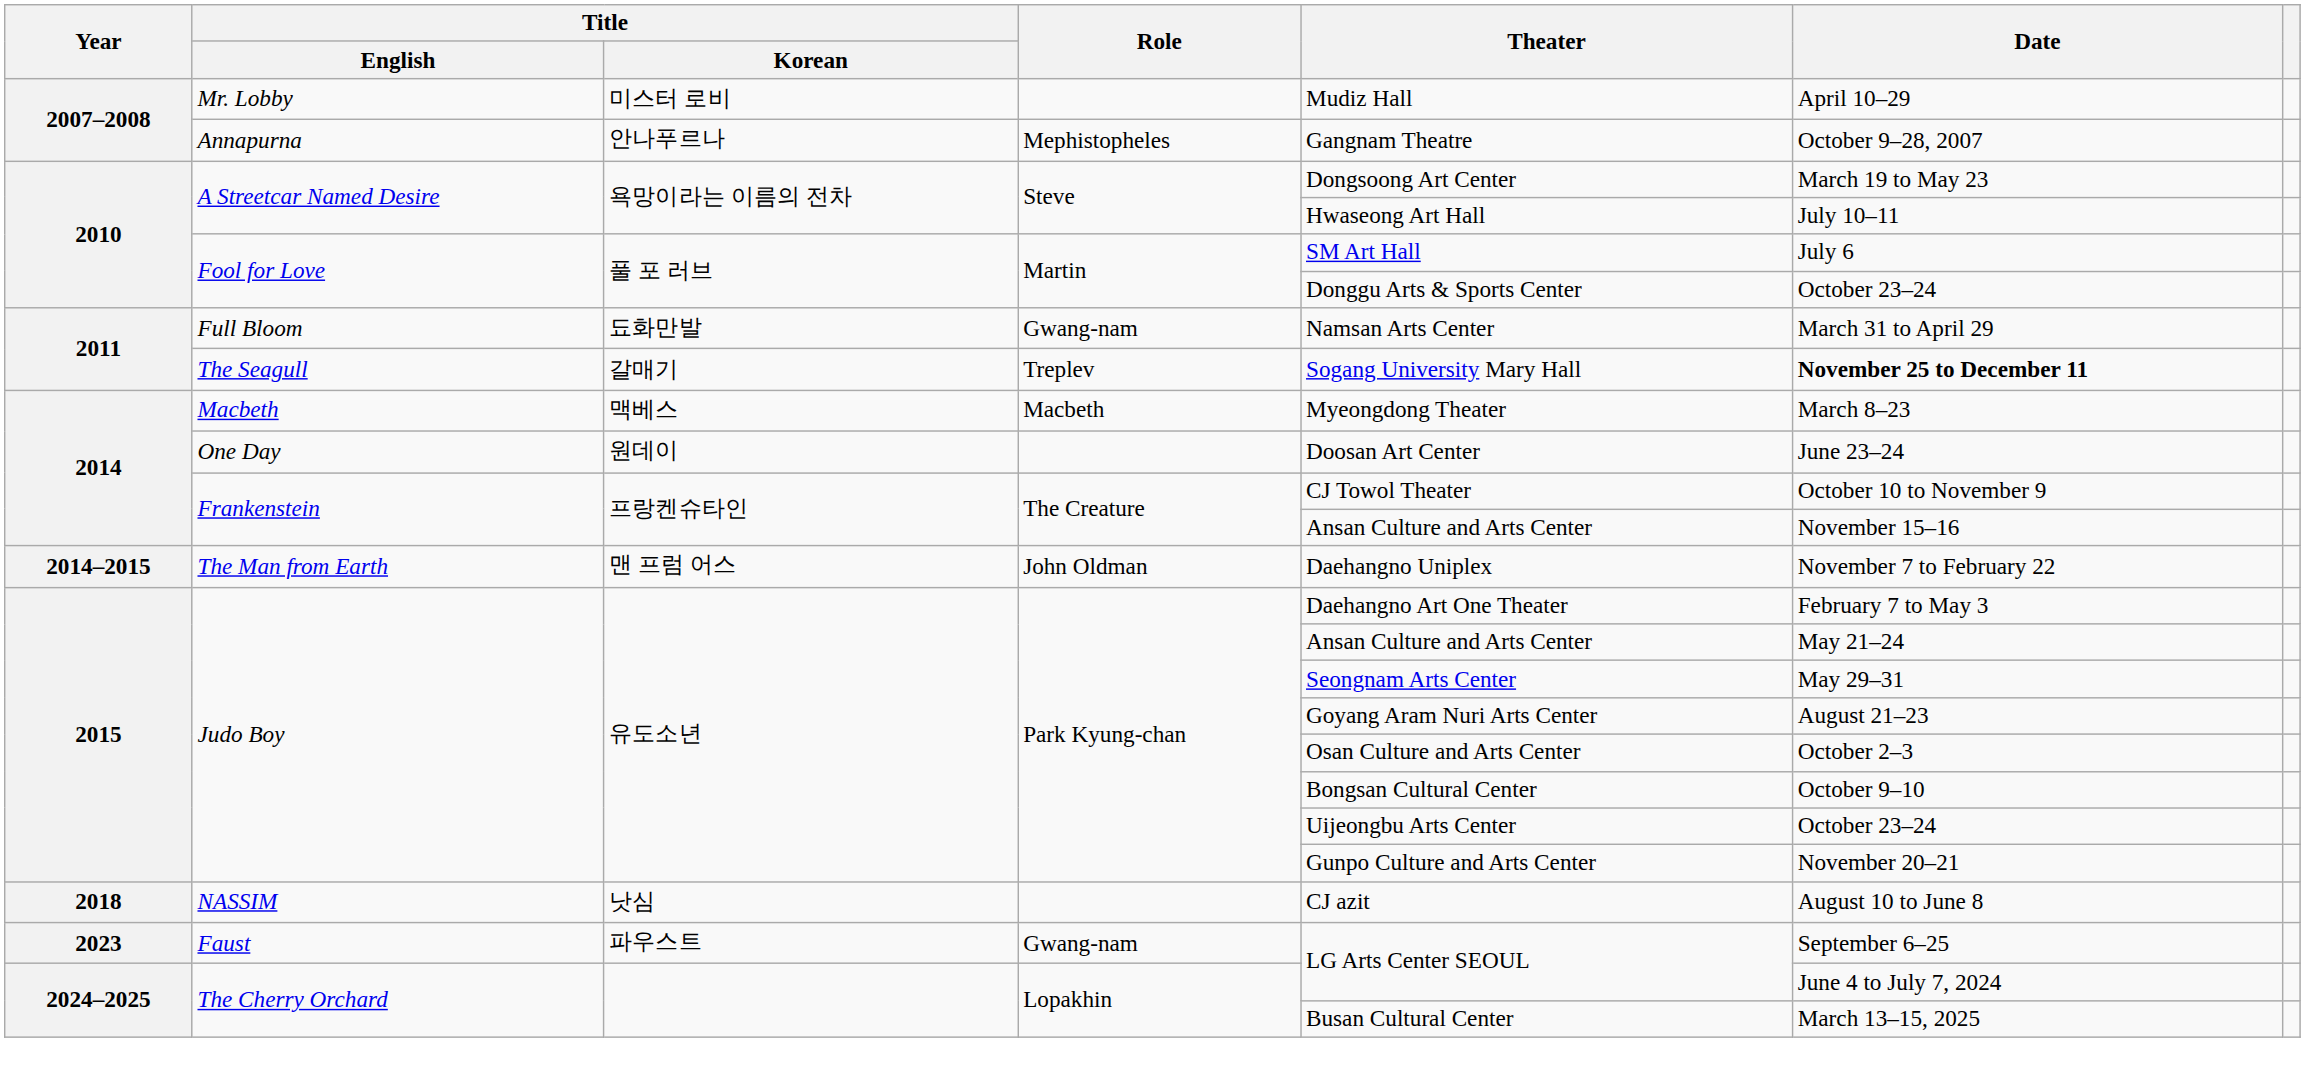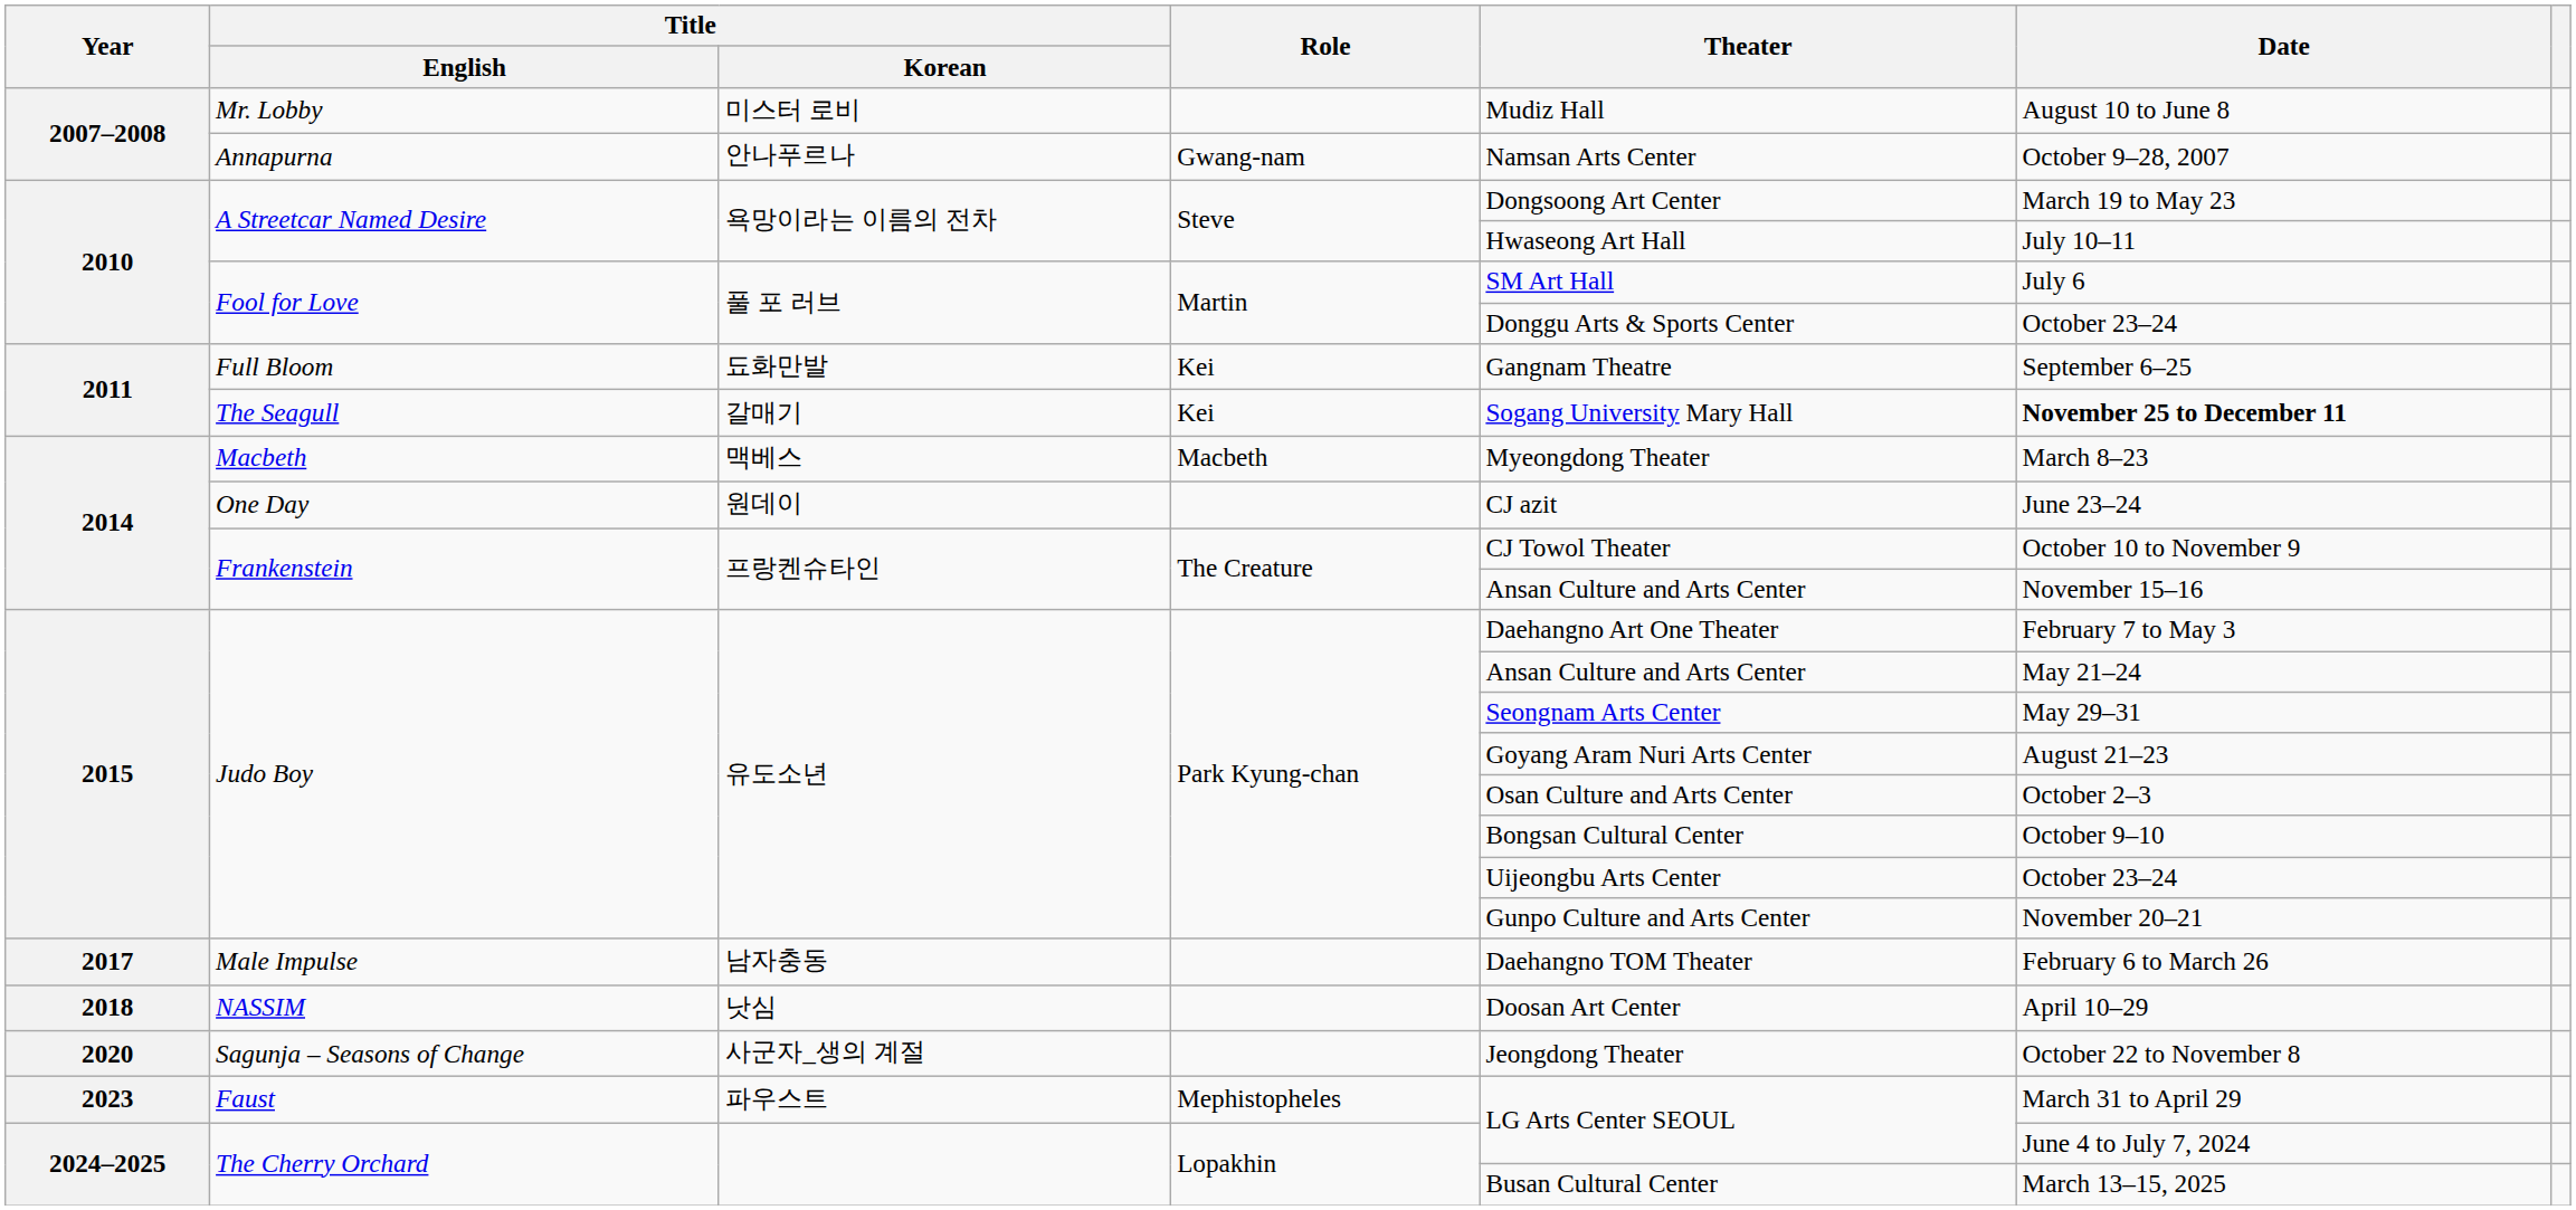 <table class="wikitable sortable plainrowheaders" style="text-align:left; font-size:100%; padding:0 auto; width:100%; margin:auto">
 <tr>
 <th rowspan="2" scope="col">Year</th>
 <th colspan="2" scope="col">Title</th>
 <th rowspan="2" scope="col">Role</th>
 <th rowspan="2" scope="col">Theater</th>
 <th rowspan="2" scope="col">Date</th>
 <th rowspan="2" scope="col" class="unsortable"></th>
 </tr>
 <tr>
 <th>English</th>
 <th>Korean</th>
 </tr>
 <tr>
 <th scope="row" rowspan="2">2007–2008</th>
 <td><em>Mr. Lobby</em></td>
 <td>미스터 로비</td>
 <td></td>
 <td>Mudiz Hall</td>
-<td>April 10–29</td>
+<td>August 10 to June 8</td>
 <td style="text-align:center"></td>
 </tr>
 <tr>
 <td><em>Annapurna</em></td>
 <td>안나푸르나</td>
-<td>Mephistopheles</td>
-<td>Gangnam Theatre</td>
+<td>Gwang-nam</td>
+<td>Namsan Arts Center</td>
 <td>October 9–28, 2007</td>
 <td style="text-align:center"></td>
 </tr>
 <tr>
 <th rowspan="4" scope="row">2010</th>
 <td scope="row" rowspan="2"><em><a href='#'>A Streetcar Named Desire</a></em></td>
 <td scope="row" rowspan="2">욕망이라는 이름의 전차</td>
 <td rowspan="2" scope="row">Steve</td>
 <td>Dongsoong Art Center</td>
 <td>March 19 to May 23</td>
 <td style="text-align:center"></td>
 </tr>
 <tr>
 <td>Hwaseong Art Hall</td>
 <td>July 10–11</td>
 <td style="text-align:center"></td>
 </tr>
 <tr>
 <td scope="row" rowspan="2"><em><a href='#'>Fool for Love</a></em></td>
 <td scope="row" rowspan="2">풀 포 러브</td>
 <td scope="row" rowspan="2">Martin</td>
 <td><a href='#'>SM Art Hall</a></td>
 <td>July 6</td>
 <td style="text-align:center"></td>
 </tr>
 <tr>
 <td>Donggu Arts & Sports Center</td>
 <td>October 23–24</td>
 <td style="text-align:center"></td>
 </tr>
 <tr>
 <th scope="row" rowspan="2">2011</th>
 <td><em>Full Bloom</em></td>
 <td>됴화만발</td>
-<td>Gwang-nam</td>
-<td>Namsan Arts Center</td>
-<td>March 31 to April 29</td>
+<td>Kei</td>
+<td>Gangnam Theatre</td>
+<td>September 6–25</td>
 <td style="text-align:center"></td>
 </tr>
 <tr>
 <td><em><a href='#'>The Seagull</a></em></td>
 <td>갈매기</td>
-<td>Treplev</td>
+<td>Kei</td>
 <td><a href='#'>Sogang University</a> Mary Hall</td>
 <td><strong>November 25 to December 11</strong></td>
 <td style="text-align:center"></td>
 </tr>
 <tr>
 <th scope="row" rowspan="4">2014</th>
 <td><em><a href='#'>Macbeth</a></em></td>
 <td>맥베스</td>
 <td>Macbeth</td>
 <td>Myeongdong Theater</td>
 <td>March 8–23</td>
 <td style="text-align:center"></td>
 </tr>
 <tr>
 <td><em>One Day</em></td>
 <td>원데이</td>
 <td></td>
-<td>Doosan Art Center</td>
+<td>CJ azit</td>
 <td>June 23–24</td>
 <td style="text-align:center"></td>
 </tr>
 <tr>
 <td scope="row" rowspan="2"><em><a href='#'>Frankenstein</a></em></td>
 <td scope="row" rowspan="2">프랑켄슈타인</td>
 <td scope="row" rowspan="2">The Creature</td>
 <td>CJ Towol Theater</td>
 <td>October 10 to November 9</td>
 <td style="text-align:center"></td>
 </tr>
 <tr>
 <td>Ansan Culture and Arts Center</td>
 <td>November 15–16</td>
-<td style="text-align:center"></td>
-</tr>
-<tr>
-<th scope="row">2014–2015</th>
-<td><em><a href='#'>The Man from Earth</a></em></td>
-<td>맨 프럼 어스</td>
-<td>John Oldman</td>
-<td>Daehangno Uniplex</td>
-<td>November 7 to February 22</td>
 <td style="text-align:center"></td>
 </tr>
 <tr>
 <th scope="row" rowspan="8">2015</th>
 <td scope="row" rowspan="8"><em>Judo Boy</em></td>
 <td scope="row" rowspan="8">유도소년</td>
 <td scope="row" rowspan="8">Park Kyung-chan</td>
 <td>Daehangno Art One Theater</td>
 <td>February 7 to May 3</td>
 <td style="text-align:center"></td>
 </tr>
 <tr>
 <td>Ansan Culture and Arts Center</td>
 <td>May 21–24</td>
 <td style="text-align:center"></td>
 </tr>
 <tr>
 <td><a href='#'>Seongnam Arts Center</a></td>
 <td>May 29–31</td>
 <td style="text-align:center"></td>
 </tr>
 <tr>
 <td>Goyang Aram Nuri Arts Center</td>
 <td>August 21–23</td>
 <td style="text-align:center"></td>
 </tr>
 <tr>
 <td>Osan Culture and Arts Center</td>
 <td>October 2–3</td>
 <td style="text-align:center"></td>
 </tr>
 <tr>
 <td>Bongsan Cultural Center</td>
 <td>October 9–10</td>
 <td style="text-align:center"></td>
 </tr>
 <tr>
 <td>Uijeongbu Arts Center</td>
 <td>October 23–24</td>
 <td style="text-align:center"></td>
 </tr>
 <tr>
 <td>Gunpo Culture and Arts Center</td>
 <td>November 20–21</td>
 <td style="text-align:center"></td>
 </tr>
 <tr>
+<th scope="row">2017</th>
+<td><em>Male Impulse</em></td>
+<td>남자충동</td>
+<td></td>
+<td>Daehangno TOM Theater</td>
+<td>February 6 to March 26</td>
+<td style="text-align:center"></td>
+</tr>
+<tr>
 <th scope="row">2018</th>
 <td><em><a href='#'>NASSIM</a></em></td>
 <td>낫심</td>
 <td></td>
-<td>CJ azit</td>
-<td>August 10 to June 8</td>
+<td>Doosan Art Center</td>
+<td>April 10–29</td>
+<td style="text-align:center"></td>
+</tr>
+<tr>
+<th scope="row">2020</th>
+<td><em>Sagunja – Seasons of Change</em></td>
+<td>사군자_생의 계절</td>
+<td></td>
+<td>Jeongdong Theater</td>
+<td>October 22 to November 8</td>
 <td style="text-align:center"></td>
 </tr>
 <tr>
 <th scope="row">2023</th>
 <td><em><a href='#'>Faust</a></em></td>
 <td>파우스트</td>
-<td>Gwang-nam</td>
+<td>Mephistopheles</td>
 <td rowspan="2">LG Arts Center SEOUL</td>
-<td>September 6–25</td>
+<td>March 31 to April 29</td>
 <td style="text-align:center"></td>
 </tr>
 <tr>
 <th scope="row" rowspan="2">2024–2025</th>
 <td scope="row" rowspan="2"><em><a href='#'>The Cherry Orchard</a></em></td>
 <td scope="row" rowspan="2"></td>
 <td scope="row" rowspan="2">Lopakhin</td>
 <td>June 4 to July 7, 2024</td>
 <td style="text-align:center"></td>
 </tr>
 <tr>
 <td>Busan Cultural Center</td>
 <td>March 13–15, 2025</td>
 <td style="text-align:center"></td>
 </tr>
 </table>
